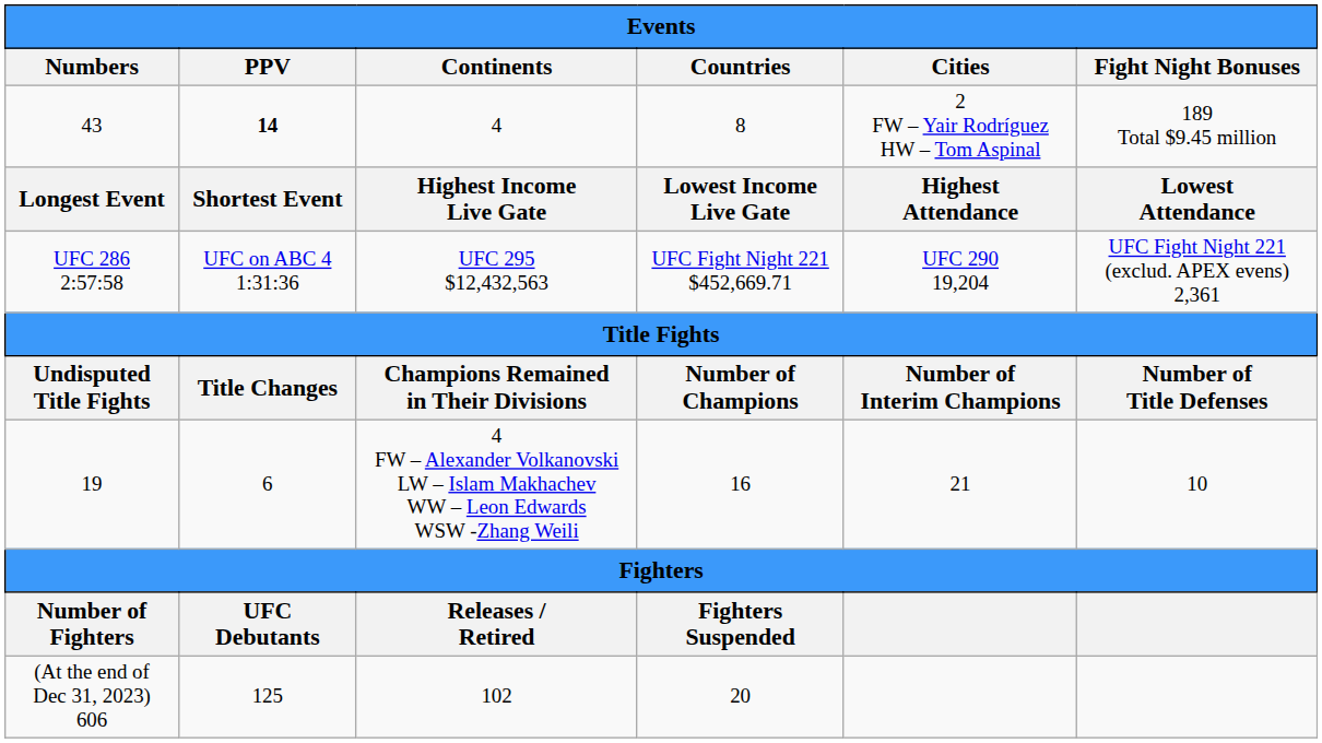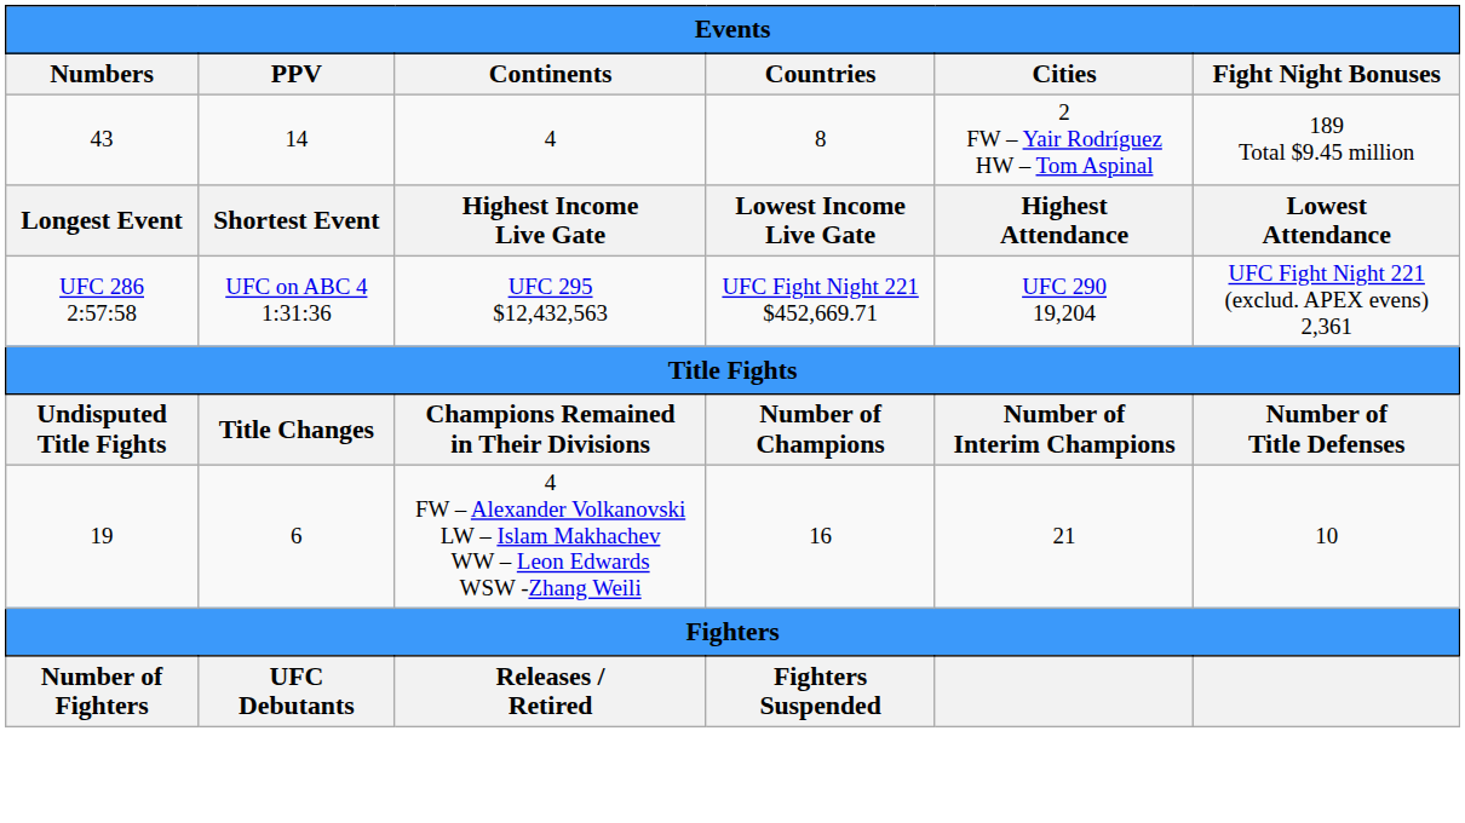 <table class="wikitable" width="100%" style="text-align:Center">
 <tr>
 <th colspan="6" style="border: 1px solid black; padding: 5px; background: #3B99FA;">Events</th>
 </tr>
 <tr>
 <th>Numbers</th>
 <th>PPV</th>
 <th>Continents</th>
 <th>Countries</th>
 <th>Cities</th>
 <th>Fight Night Bonuses</th>
 </tr>
 <tr>
 <td style="font-size:87%">43</td>
-<td style="font-size:87%"><strong>14</strong></td>
+<td style="font-size:87%">14</td>
 <td style="font-size:87%">4</td>
 <td style="font-size:87%">8</td>
 <td style="font-size:87%">2 <br> FW – <a href='#'>Yair Rodríguez</a><br>HW – <a href='#'>Tom Aspinal</a></td>
 <td style="font-size:87%">189 <br> Total $9.45 million</td>
 </tr>
 <tr>
 <th>Longest Event</th>
 <th>Shortest Event</th>
 <th>Highest Income<br>Live Gate</th>
 <th>Lowest Income<br>Live Gate</th>
 <th>Highest<br>Attendance</th>
 <th>Lowest<br>Attendance</th>
 </tr>
 <tr>
 <td style="font-size:87%"><a href='#'>UFC 286</a><br>2:57:58</td>
 <td style="font-size:87%"><a href='#'>UFC on ABC 4</a><br>1:31:36</td>
 <td style="font-size:87%"><a href='#'>UFC 295</a><br>$12,432,563</td>
 <td style="font-size:87%"><a href='#'>UFC Fight Night 221</a><br>$452,669.71</td>
 <td style="font-size:87%"><a href='#'>UFC 290</a><br>19,204</td>
 <td style="font-size:87%"><a href='#'>UFC Fight Night 221</a> <br> (exclud. APEX evens) <br> 2,361</td>
 </tr>
 <tr>
 <th colspan="6" style="border: 1px solid black; padding: 5px; background: #3B99FA;">Title Fights</th>
 </tr>
 <tr>
 <th>Undisputed<br>Title Fights</th>
 <th>Title Changes</th>
 <th>Champions Remained<br>in Their Divisions</th>
 <th>Number of<br>Champions</th>
 <th>Number of<br>Interim Champions</th>
 <th>Number of<br>Title Defenses</th>
 </tr>
 <tr>
 <td style="font-size:87%">19</td>
 <td style="font-size:87%">6</td>
 <td style="font-size:87%">4<br> FW – <a href='#'>Alexander Volkanovski</a><br>LW – <a href='#'>Islam Makhachev</a><br>WW – <a href='#'>Leon Edwards</a><br>WSW -<a href='#'>Zhang Weili</a></td>
 <td style="font-size:87%">16</td>
 <td style="font-size:87%">21</td>
 <td style="font-size:87%">10</td>
 </tr>
 <tr>
 <th colspan="6" style="border: 1px solid black; padding: 5px; background: #3B99FA;">Fighters</th>
 </tr>
 <tr>
 <th>Number of<br>Fighters</th>
 <th>UFC<br>Debutants</th>
 <th>Releases /<br>Retired</th>
 <th>Fighters<br>Suspended</th>
 <th></th>
 <th></th>
 </tr>
-<tr>
-<td style="font-size:87%">(At the end of <br> Dec 31, 2023) <br>606</td>
-<td style="font-size:87%">125</td>
-<td style="font-size:87%">102</td>
-<td style="font-size:87%">20</td>
-<td style="font-size:87%"></td>
-<td style="font-size:87%"></td>
-</tr>
 </table>
